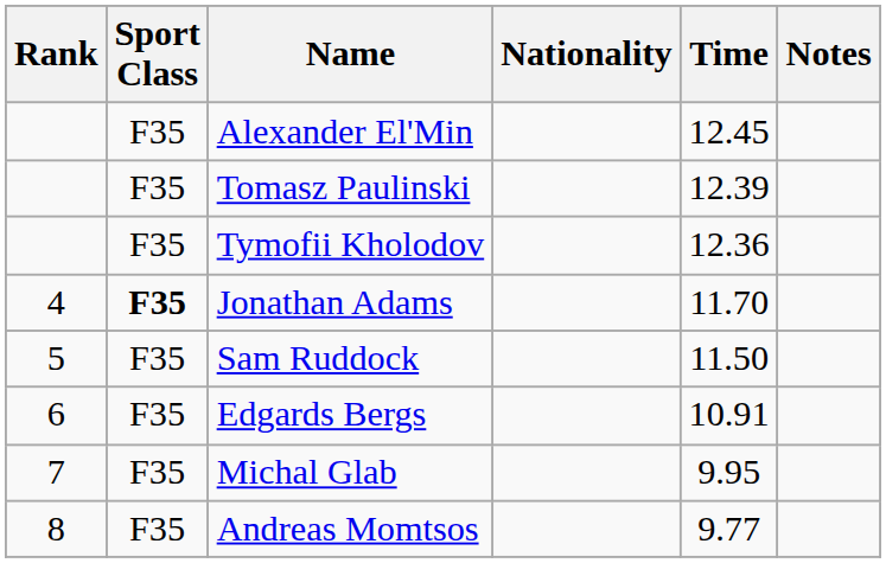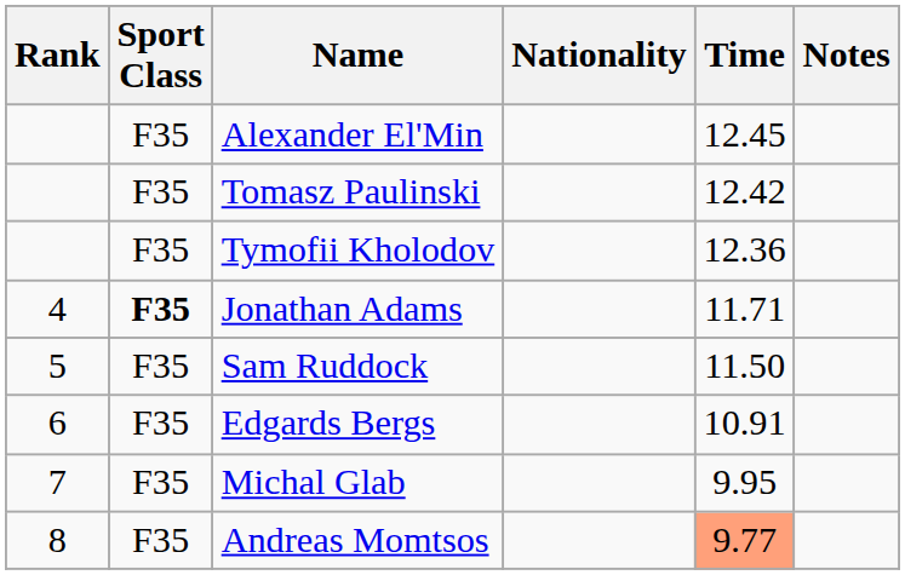 <table class="wikitable sortable" style="text-align:center">
 <tr>
 <th>Rank</th>
 <th>Sport<br>Class</th>
 <th>Name</th>
 <th>Nationality</th>
 <th>Time</th>
 <th>Notes</th>
 </tr>
 <tr>
 <td></td>
 <td>F35</td>
 <td align=left><a href='#'>Alexander El'Min</a></td>
 <td align=left></td>
 <td>12.45</td>
 <td></td>
 </tr>
 <tr>
 <td></td>
 <td>F35</td>
 <td align=left><a href='#'>Tomasz Paulinski</a></td>
 <td align=left></td>
-<td>12.39</td>
+<td>12.42</td>
 <td></td>
 </tr>
 <tr>
 <td></td>
 <td>F35</td>
 <td align=left><a href='#'>Tymofii Kholodov</a></td>
 <td align=left></td>
 <td>12.36</td>
 <td></td>
 </tr>
 <tr>
 <td>4</td>
 <td><strong>F35</strong></td>
 <td align=left><a href='#'>Jonathan Adams</a></td>
 <td align=left></td>
-<td>11.70</td>
+<td>11.71</td>
 <td></td>
 </tr>
 <tr>
 <td>5</td>
 <td>F35</td>
 <td align=left><a href='#'>Sam Ruddock</a></td>
 <td align=left></td>
 <td>11.50</td>
 <td></td>
 </tr>
 <tr>
 <td>6</td>
 <td>F35</td>
 <td align=left><a href='#'>Edgards Bergs</a></td>
 <td align=left></td>
 <td>10.91</td>
 <td></td>
 </tr>
 <tr>
 <td>7</td>
 <td>F35</td>
 <td align=left><a href='#'>Michal Glab</a></td>
 <td align=left></td>
 <td>9.95</td>
 <td></td>
 </tr>
 <tr>
 <td>8</td>
 <td>F35</td>
 <td align=left><a href='#'>Andreas Momtsos</a></td>
 <td align=left></td>
-<td>9.77</td>
+<td style="background: lightsalmon;">9.77</td>
 <td></td>
 </tr>
 </table>
